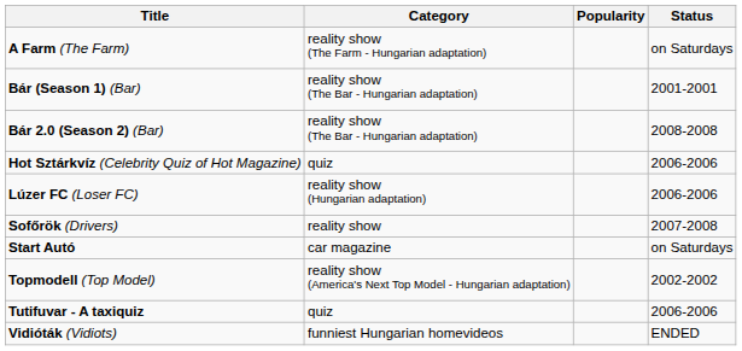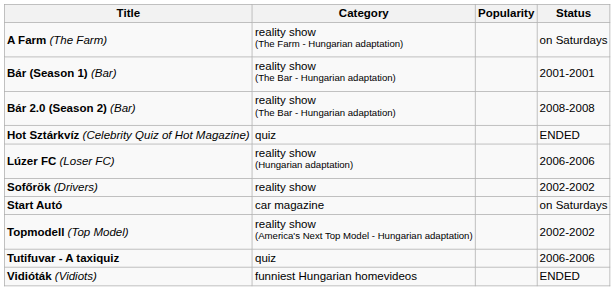 <table class="wikitable">
 <tr>
 <th>Title</th>
 <th>Category</th>
 <th>Popularity</th>
 <th>Status</th>
 </tr>
 <tr>
 <td><strong>A Farm</strong> <em>(The Farm)</em></td>
 <td>reality show<br><sup>(The Farm - Hungarian adaptation)</sup></td>
 <td></td>
 <td>on Saturdays</td>
 </tr>
 <tr>
 <td><strong>Bár (Season 1)</strong> <em>(Bar)</em></td>
 <td>reality show<br><sup>(The Bar - Hungarian adaptation)</sup></td>
 <td></td>
 <td>2001-2001</td>
 </tr>
 <tr>
 <td><strong>Bár 2.0 (Season 2)</strong> <em>(Bar)</em></td>
 <td>reality show<br><sup>(The Bar - Hungarian adaptation)</sup></td>
 <td></td>
 <td>2008-2008</td>
 </tr>
 <tr>
 <td><strong>Hot Sztárkvíz</strong> <em>(Celebrity Quiz of Hot Magazine)</em></td>
 <td>quiz</td>
 <td></td>
-<td>2006-2006</td>
+<td>ENDED</td>
 </tr>
 <tr>
 <td><strong>Lúzer FC</strong> <em>(Loser FC)</em></td>
 <td>reality show<br><sup>(Hungarian adaptation)</sup></td>
 <td></td>
 <td>2006-2006</td>
 </tr>
 <tr>
 <td><strong>Sofőrök</strong> <em>(Drivers)</em></td>
 <td>reality show</td>
 <td></td>
-<td>2007-2008</td>
+<td>2002-2002</td>
 </tr>
 <tr>
 <td><strong>Start Autó</strong></td>
 <td>car magazine</td>
 <td></td>
 <td>on Saturdays</td>
 </tr>
 <tr>
 <td><strong>Topmodell</strong> <em>(Top Model)</em></td>
 <td>reality show<br><sup>(America's Next Top Model - Hungarian adaptation)</sup></td>
 <td></td>
 <td>2002-2002</td>
 </tr>
 <tr>
 <td><strong>Tutifuvar - A taxiquiz</strong></td>
 <td>quiz</td>
 <td></td>
 <td>2006-2006</td>
 </tr>
 <tr>
 <td><strong>Vidióták</strong> <em>(Vidiots)</em></td>
 <td>funniest Hungarian homevideos</td>
 <td></td>
 <td>ENDED</td>
 </tr>
 </table>
